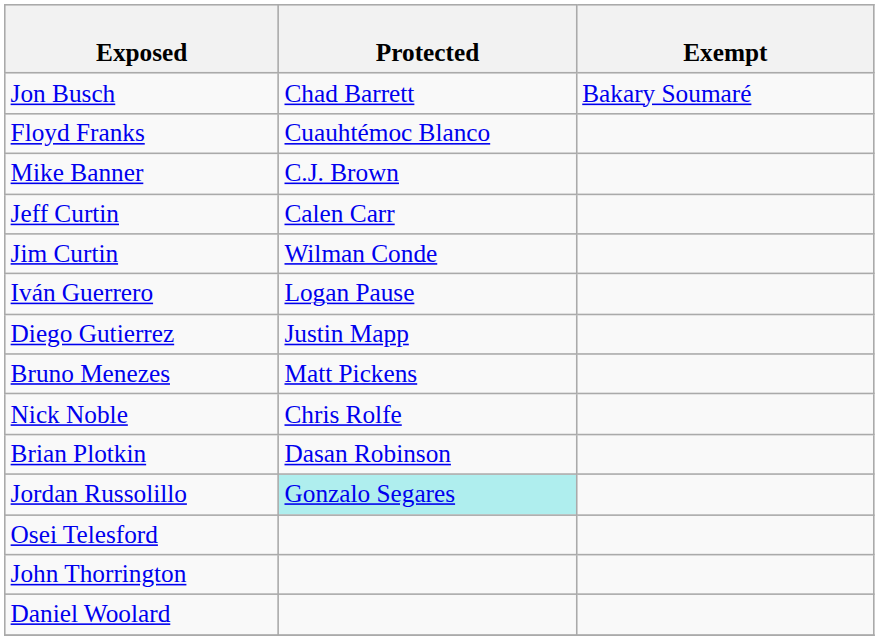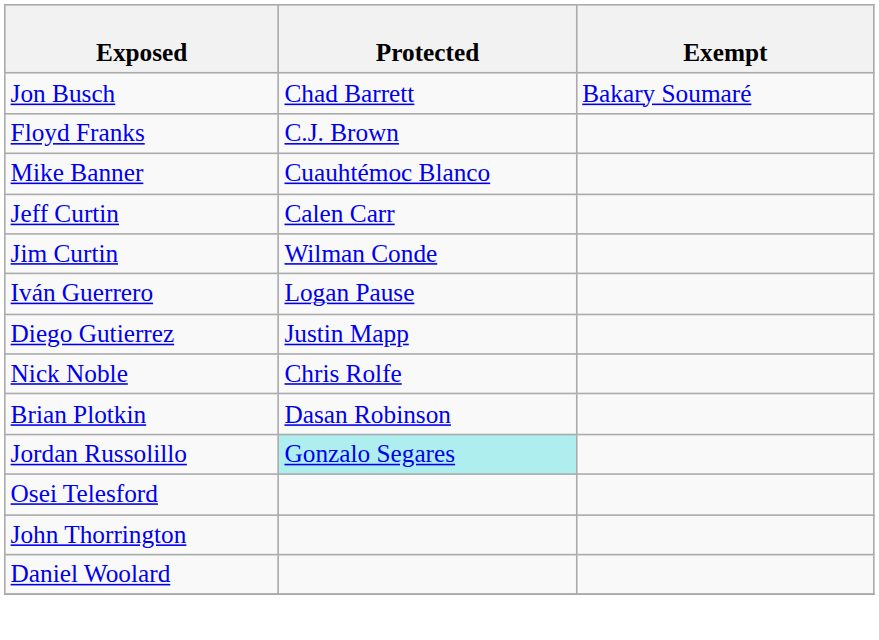 <table class="wikitable">
 <tr>
 <th style="width:23%"><br>Exposed</th>
 <th style="width:25%"><br>Protected</th>
 <th style="width:25%"><br>Exempt</th>
 </tr>
 <tr>
 <td><a href='#'>Jon Busch</a></td>
 <td><a href='#'>Chad Barrett</a></td>
 <td><a href='#'>Bakary Soumaré</a></td>
 </tr>
 <tr>
 <td><a href='#'>Floyd Franks</a></td>
-<td><a href='#'>Cuauhtémoc Blanco</a></td>
+<td><a href='#'>C.J. Brown</a></td>
 <td></td>
 </tr>
 <tr>
 <td><a href='#'>Mike Banner</a></td>
-<td><a href='#'>C.J. Brown</a></td>
+<td><a href='#'>Cuauhtémoc Blanco</a></td>
 <td></td>
 </tr>
 <tr>
 <td><a href='#'>Jeff Curtin</a></td>
 <td><a href='#'>Calen Carr</a></td>
 <td></td>
 </tr>
 <tr>
 <td><a href='#'>Jim Curtin</a></td>
 <td><a href='#'>Wilman Conde</a></td>
 <td></td>
 </tr>
 <tr>
 <td><a href='#'>Iván Guerrero</a></td>
 <td><a href='#'>Logan Pause</a></td>
 <td></td>
 </tr>
 <tr>
 <td><a href='#'>Diego Gutierrez</a></td>
 <td><a href='#'>Justin Mapp</a></td>
-<td></td>
-</tr>
-<tr>
-<td><a href='#'>Bruno Menezes</a></td>
-<td><a href='#'>Matt Pickens</a></td>
 <td></td>
 </tr>
 <tr>
 <td><a href='#'>Nick Noble</a></td>
 <td><a href='#'>Chris Rolfe</a></td>
 <td></td>
 </tr>
 <tr>
 <td><a href='#'>Brian Plotkin</a></td>
 <td><a href='#'>Dasan Robinson</a></td>
 <td></td>
 </tr>
 <tr>
 <td><a href='#'>Jordan Russolillo</a></td>
 <td style="background: paleturquoise;"><a href='#'>Gonzalo Segares</a></td>
 <td></td>
 </tr>
 <tr>
 <td><a href='#'>Osei Telesford</a></td>
 <td></td>
 <td></td>
 </tr>
 <tr>
 <td><a href='#'>John Thorrington</a></td>
 <td></td>
 <td></td>
 </tr>
 <tr>
 <td><a href='#'>Daniel Woolard</a></td>
 <td></td>
 <td></td>
 </tr>
 <tr>
 </tr>
 </table>
